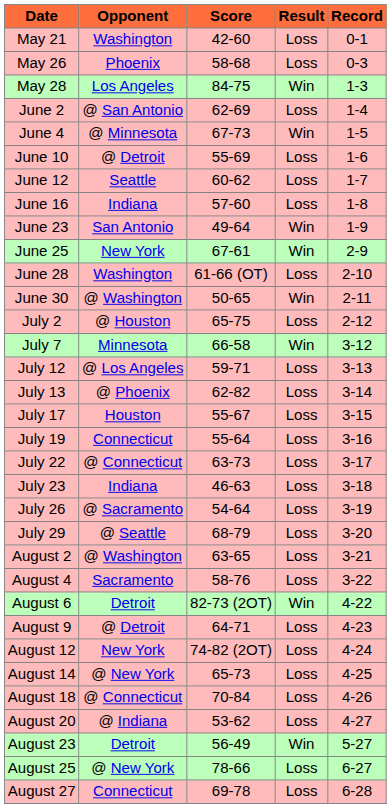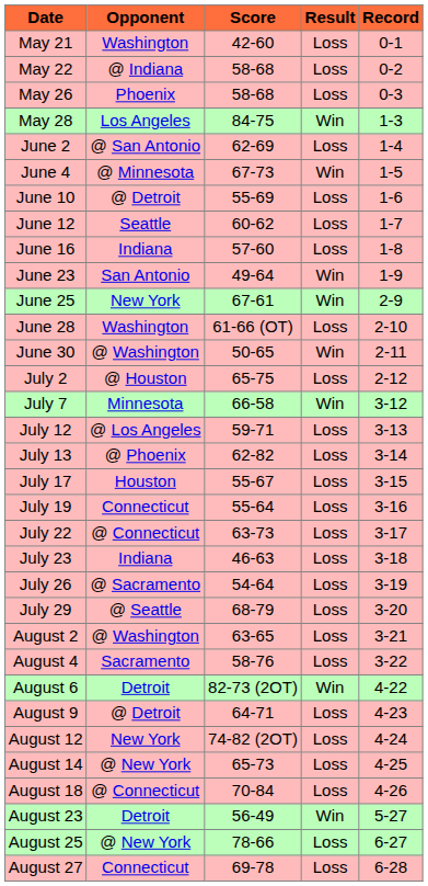 <table style="border-collapse: collapse;" border="1" cellpadding="3">
 <tr align="center">
 <td bgcolor="#FF6E3D"><span><strong>Date</strong></span></td>
 <td bgcolor="#FF6E3D"><span><strong>Opponent</strong></span></td>
 <td bgcolor="#FF6E3D"><span><strong>Score</strong></span></td>
 <td bgcolor="#FF6E3D"><span><strong>Result</strong></span></td>
 <td bgcolor="#FF6E3D"><span><strong>Record</strong></span></td>
 </tr>
 <tr align="center" bgcolor="ffbbbb">
 <td>May 21</td>
 <td><a href='#'>Washington</a></td>
 <td>42-60</td>
 <td>Loss</td>
 <td>0-1</td>
+</tr>
+<tr align="center" bgcolor="ffbbbb">
+<td>May 22</td>
+<td>@ <a href='#'>Indiana</a></td>
+<td>58-68</td>
+<td>Loss</td>
+<td>0-2</td>
 </tr>
 <tr align="center" bgcolor="ffbbbb">
 <td>May 26</td>
 <td><a href='#'>Phoenix</a></td>
 <td>58-68</td>
 <td>Loss</td>
 <td>0-3</td>
 </tr>
 <tr align="center" bgcolor="bbffbb">
 <td>May 28</td>
 <td><a href='#'>Los Angeles</a></td>
 <td>84-75</td>
 <td>Win</td>
 <td>1-3</td>
 </tr>
 <tr align="center" bgcolor="ffbbbb">
 <td>June 2</td>
 <td>@ <a href='#'>San Antonio</a></td>
 <td>62-69</td>
 <td>Loss</td>
 <td>1-4</td>
 </tr>
 <tr align="center" bgcolor="ffbbbb">
 <td>June 4</td>
 <td>@ <a href='#'>Minnesota</a></td>
 <td>67-73</td>
 <td>Win</td>
 <td>1-5</td>
 </tr>
 <tr align="center" bgcolor="ffbbbb">
 <td>June 10</td>
 <td>@ <a href='#'>Detroit</a></td>
 <td>55-69</td>
 <td>Loss</td>
 <td>1-6</td>
 </tr>
 <tr align="center" bgcolor="ffbbbb">
 <td>June 12</td>
 <td><a href='#'>Seattle</a></td>
 <td>60-62</td>
 <td>Loss</td>
 <td>1-7</td>
 </tr>
 <tr align="center" bgcolor="ffbbbb">
 <td>June 16</td>
 <td><a href='#'>Indiana</a></td>
 <td>57-60</td>
 <td>Loss</td>
 <td>1-8</td>
 </tr>
 <tr align="center" bgcolor="ffbbbb">
 <td>June 23</td>
 <td><a href='#'>San Antonio</a></td>
 <td>49-64</td>
 <td>Win</td>
 <td>1-9</td>
 </tr>
 <tr align="center" bgcolor="bbffbb">
 <td>June 25</td>
 <td><a href='#'>New York</a></td>
 <td>67-61</td>
 <td>Win</td>
 <td>2-9</td>
 </tr>
 <tr align="center" bgcolor="ffbbbb">
 <td>June 28</td>
 <td><a href='#'>Washington</a></td>
 <td>61-66 (OT)</td>
 <td>Loss</td>
 <td>2-10</td>
 </tr>
 <tr align="center" bgcolor="ffbbbb">
 <td>June 30</td>
 <td>@ <a href='#'>Washington</a></td>
 <td>50-65</td>
 <td>Win</td>
 <td>2-11</td>
 </tr>
 <tr align="center" bgcolor="ffbbbb">
 <td>July 2</td>
 <td>@ <a href='#'>Houston</a></td>
 <td>65-75</td>
 <td>Loss</td>
 <td>2-12</td>
 </tr>
 <tr align="center" bgcolor="bbffbb">
 <td>July 7</td>
 <td><a href='#'>Minnesota</a></td>
 <td>66-58</td>
 <td>Win</td>
 <td>3-12</td>
 </tr>
 <tr align="center" bgcolor="ffbbbb">
 <td>July 12</td>
 <td>@ <a href='#'>Los Angeles</a></td>
 <td>59-71</td>
 <td>Loss</td>
 <td>3-13</td>
 </tr>
 <tr align="center" bgcolor="ffbbbb">
 <td>July 13</td>
 <td>@ <a href='#'>Phoenix</a></td>
 <td>62-82</td>
 <td>Loss</td>
 <td>3-14</td>
 </tr>
 <tr align="center" bgcolor="ffbbbb">
 <td>July 17</td>
 <td><a href='#'>Houston</a></td>
 <td>55-67</td>
 <td>Loss</td>
 <td>3-15</td>
 </tr>
 <tr align="center" bgcolor="ffbbbb">
 <td>July 19</td>
 <td><a href='#'>Connecticut</a></td>
 <td>55-64</td>
 <td>Loss</td>
 <td>3-16</td>
 </tr>
 <tr align="center" bgcolor="ffbbbb">
 <td>July 22</td>
 <td>@ <a href='#'>Connecticut</a></td>
 <td>63-73</td>
 <td>Loss</td>
 <td>3-17</td>
 </tr>
 <tr align="center" bgcolor="ffbbbb">
 <td>July 23</td>
 <td><a href='#'>Indiana</a></td>
 <td>46-63</td>
 <td>Loss</td>
 <td>3-18</td>
 </tr>
 <tr align="center" bgcolor="ffbbbb">
 <td>July 26</td>
 <td>@ <a href='#'>Sacramento</a></td>
 <td>54-64</td>
 <td>Loss</td>
 <td>3-19</td>
 </tr>
 <tr align="center" bgcolor="ffbbbb">
 <td>July 29</td>
 <td>@ <a href='#'>Seattle</a></td>
 <td>68-79</td>
 <td>Loss</td>
 <td>3-20</td>
 </tr>
 <tr align="center" bgcolor="ffbbbb">
 <td>August 2</td>
 <td>@ <a href='#'>Washington</a></td>
 <td>63-65</td>
 <td>Loss</td>
 <td>3-21</td>
 </tr>
 <tr align="center" bgcolor="ffbbbb">
 <td>August 4</td>
 <td><a href='#'>Sacramento</a></td>
 <td>58-76</td>
 <td>Loss</td>
 <td>3-22</td>
 </tr>
 <tr align="center" bgcolor="bbffbb">
 <td>August 6</td>
 <td><a href='#'>Detroit</a></td>
 <td>82-73 (2OT)</td>
 <td>Win</td>
 <td>4-22</td>
 </tr>
 <tr align="center" bgcolor="ffbbbb">
 <td>August 9</td>
 <td>@ <a href='#'>Detroit</a></td>
 <td>64-71</td>
 <td>Loss</td>
 <td>4-23</td>
 </tr>
 <tr align="center" bgcolor="ffbbbb">
 <td>August 12</td>
 <td><a href='#'>New York</a></td>
 <td>74-82 (2OT)</td>
 <td>Loss</td>
 <td>4-24</td>
 </tr>
 <tr align="center" bgcolor="ffbbbb">
 <td>August 14</td>
 <td>@ <a href='#'>New York</a></td>
 <td>65-73</td>
 <td>Loss</td>
 <td>4-25</td>
 </tr>
 <tr align="center" bgcolor="ffbbbb">
 <td>August 18</td>
 <td>@ <a href='#'>Connecticut</a></td>
 <td>70-84</td>
 <td>Loss</td>
 <td>4-26</td>
 </tr>
-<tr align="center" bgcolor="ffbbbb">
-<td>August 20</td>
-<td>@ <a href='#'>Indiana</a></td>
-<td>53-62</td>
-<td>Loss</td>
-<td>4-27</td>
-</tr>
 <tr align="center" bgcolor="bbffbb">
 <td>August 23</td>
 <td><a href='#'>Detroit</a></td>
 <td>56-49</td>
 <td>Win</td>
 <td>5-27</td>
 </tr>
 <tr align="center" bgcolor="bbffbb">
 <td>August 25</td>
 <td>@ <a href='#'>New York</a></td>
 <td>78-66</td>
 <td>Loss</td>
 <td>6-27</td>
 </tr>
 <tr align="center" bgcolor="ffbbbb">
 <td>August 27</td>
 <td><a href='#'>Connecticut</a></td>
 <td>69-78</td>
 <td>Loss</td>
 <td>6-28</td>
 </tr>
 </table>
